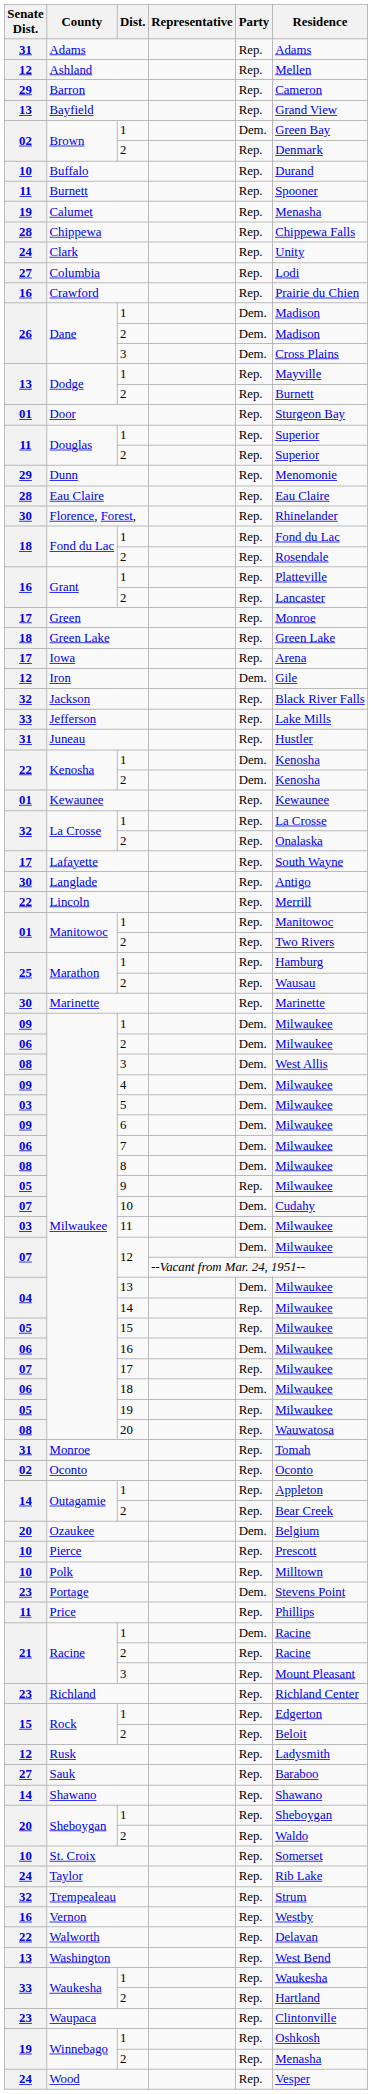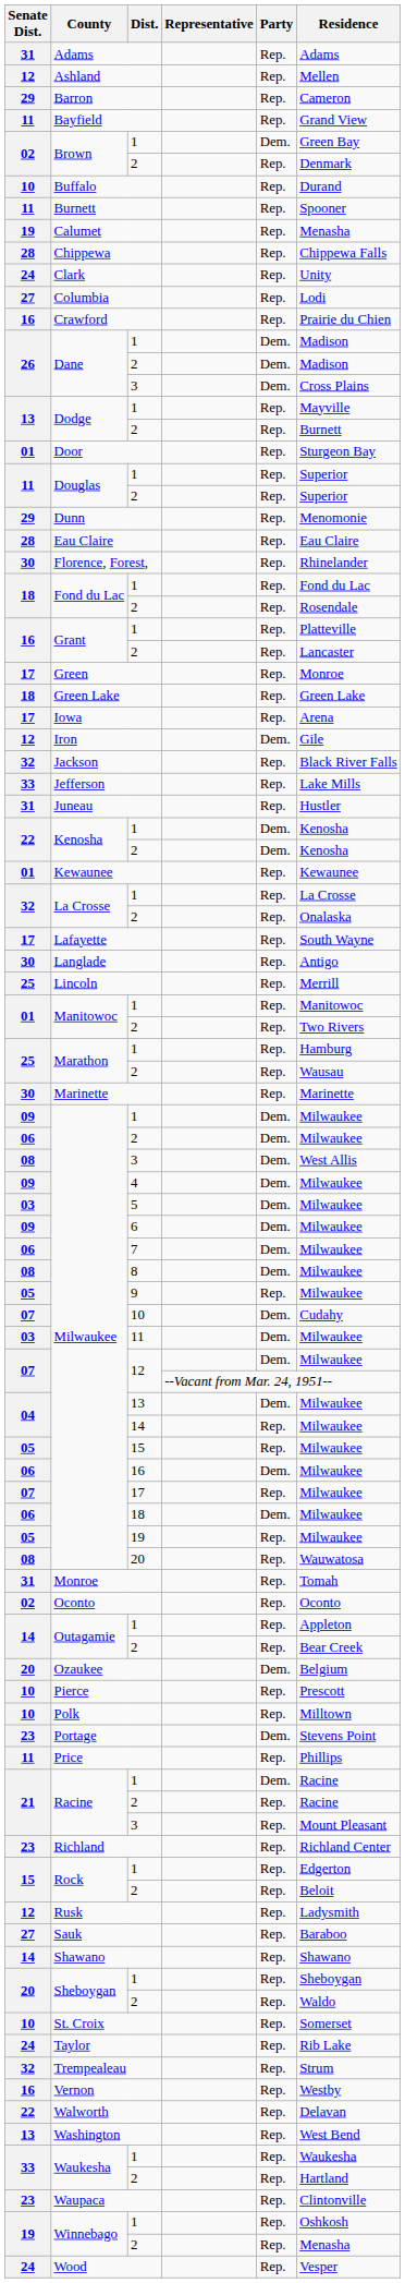 <table class="wikitable sortable">
 <tr>
 <th>Senate<br>Dist.</th>
 <th>County</th>
 <th>Dist.</th>
 <th>Representative</th>
 <th>Party</th>
 <th>Residence</th>
 </tr>
 <tr>
 <th><a href='#'>31</a></th>
 <td text-align="left" colspan="2"><a href='#'>Adams</a> </td>
 <td></td>
 <td>Rep.</td>
 <td><a href='#'>Adams</a></td>
 </tr>
 <tr>
 <th><a href='#'>12</a></th>
 <td text-align="left" colspan="2"><a href='#'>Ashland</a></td>
 <td></td>
 <td>Rep.</td>
 <td><a href='#'>Mellen</a></td>
 </tr>
 <tr>
 <th><a href='#'>29</a></th>
 <td text-align="left" colspan="2"><a href='#'>Barron</a></td>
 <td></td>
 <td>Rep.</td>
 <td><a href='#'>Cameron</a></td>
 </tr>
 <tr>
-<th><a href='#'>13</a></th>
+<th><a href='#'>11</a></th>
 <td text-align="left" colspan="2"><a href='#'>Bayfield</a></td>
 <td></td>
 <td>Rep.</td>
 <td><a href='#'>Grand View</a></td>
 </tr>
 <tr>
 <th rowspan="2"><a href='#'>02</a></th>
 <td text-align="left" rowspan="2"><a href='#'>Brown</a></td>
 <td>1</td>
 <td></td>
 <td>Dem.</td>
 <td><a href='#'>Green Bay</a></td>
 </tr>
 <tr>
 <td>2</td>
 <td></td>
 <td>Rep.</td>
 <td><a href='#'>Denmark</a></td>
 </tr>
 <tr>
 <th><a href='#'>10</a></th>
 <td text-align="left" colspan="2"><a href='#'>Buffalo</a> </td>
 <td></td>
 <td>Rep.</td>
 <td><a href='#'>Durand</a></td>
 </tr>
 <tr>
 <th><a href='#'>11</a></th>
 <td text-align="left" colspan="2"><a href='#'>Burnett</a> </td>
 <td></td>
 <td>Rep.</td>
 <td><a href='#'>Spooner</a></td>
 </tr>
 <tr>
 <th><a href='#'>19</a></th>
 <td text-align="left" colspan="2"><a href='#'>Calumet</a></td>
 <td></td>
 <td>Rep.</td>
 <td><a href='#'>Menasha</a></td>
 </tr>
 <tr>
 <th><a href='#'>28</a></th>
 <td text-align="left" colspan="2"><a href='#'>Chippewa</a></td>
 <td></td>
 <td>Rep.</td>
 <td><a href='#'>Chippewa Falls</a></td>
 </tr>
 <tr>
 <th><a href='#'>24</a></th>
 <td text-align="left" colspan="2"><a href='#'>Clark</a></td>
 <td></td>
 <td>Rep.</td>
 <td><a href='#'>Unity</a></td>
 </tr>
 <tr>
 <th><a href='#'>27</a></th>
 <td text-align="left" colspan="2"><a href='#'>Columbia</a></td>
 <td></td>
 <td>Rep.</td>
 <td><a href='#'>Lodi</a></td>
 </tr>
 <tr>
 <th><a href='#'>16</a></th>
 <td text-align="left" colspan="2"><a href='#'>Crawford</a></td>
 <td></td>
 <td>Rep.</td>
 <td><a href='#'>Prairie du Chien</a></td>
 </tr>
 <tr>
 <th rowspan="3"><a href='#'>26</a></th>
 <td text-align="left" rowspan="3"><a href='#'>Dane</a></td>
 <td>1</td>
 <td></td>
 <td>Dem.</td>
 <td><a href='#'>Madison</a></td>
 </tr>
 <tr>
 <td>2</td>
 <td></td>
 <td>Dem.</td>
 <td><a href='#'>Madison</a></td>
 </tr>
 <tr>
 <td>3</td>
 <td></td>
 <td>Dem.</td>
 <td><a href='#'>Cross Plains</a></td>
 </tr>
 <tr>
 <th rowspan="2"><a href='#'>13</a></th>
 <td text-align="left" rowspan="2"><a href='#'>Dodge</a></td>
 <td>1</td>
 <td></td>
 <td>Rep.</td>
 <td><a href='#'>Mayville</a></td>
 </tr>
 <tr>
 <td>2</td>
 <td></td>
 <td>Rep.</td>
 <td><a href='#'>Burnett</a></td>
 </tr>
 <tr>
 <th><a href='#'>01</a></th>
 <td text-align="left" colspan="2"><a href='#'>Door</a></td>
 <td></td>
 <td>Rep.</td>
 <td><a href='#'>Sturgeon Bay</a></td>
 </tr>
 <tr>
 <th rowspan="2"><a href='#'>11</a></th>
 <td text-align="left" rowspan="2"><a href='#'>Douglas</a></td>
 <td>1</td>
 <td></td>
 <td>Rep.</td>
 <td><a href='#'>Superior</a></td>
 </tr>
 <tr>
 <td>2</td>
 <td></td>
 <td>Rep.</td>
 <td><a href='#'>Superior</a></td>
 </tr>
 <tr>
 <th><a href='#'>29</a></th>
 <td text-align="left" colspan="2"><a href='#'>Dunn</a></td>
 <td></td>
 <td>Rep.</td>
 <td><a href='#'>Menomonie</a></td>
 </tr>
 <tr>
 <th><a href='#'>28</a></th>
 <td text-align="left" colspan="2"><a href='#'>Eau Claire</a></td>
 <td></td>
 <td>Rep.</td>
 <td><a href='#'>Eau Claire</a></td>
 </tr>
 <tr>
 <th><a href='#'>30</a></th>
 <td text-align="left" colspan="2"><a href='#'>Florence</a>, <a href='#'>Forest</a>, </td>
 <td></td>
 <td>Rep.</td>
 <td><a href='#'>Rhinelander</a></td>
 </tr>
 <tr>
 <th rowspan="2"><a href='#'>18</a></th>
 <td text-align="left" rowspan="2"><a href='#'>Fond du Lac</a></td>
 <td>1</td>
 <td></td>
 <td>Rep.</td>
 <td><a href='#'>Fond du Lac</a></td>
 </tr>
 <tr>
 <td>2</td>
 <td></td>
 <td>Rep.</td>
 <td><a href='#'>Rosendale</a></td>
 </tr>
 <tr>
 <th rowspan="2"><a href='#'>16</a></th>
 <td text-align="left" rowspan="2"><a href='#'>Grant</a></td>
 <td>1</td>
 <td></td>
 <td>Rep.</td>
 <td><a href='#'>Platteville</a></td>
 </tr>
 <tr>
 <td>2</td>
 <td></td>
 <td>Rep.</td>
 <td><a href='#'>Lancaster</a></td>
 </tr>
 <tr>
 <th><a href='#'>17</a></th>
 <td text-align="left" colspan="2"><a href='#'>Green</a></td>
 <td></td>
 <td>Rep.</td>
 <td><a href='#'>Monroe</a></td>
 </tr>
 <tr>
 <th><a href='#'>18</a></th>
 <td text-align="left" colspan="2"><a href='#'>Green Lake</a> </td>
 <td></td>
 <td>Rep.</td>
 <td><a href='#'>Green Lake</a></td>
 </tr>
 <tr>
 <th><a href='#'>17</a></th>
 <td text-align="left" colspan="2"><a href='#'>Iowa</a></td>
 <td></td>
 <td>Rep.</td>
 <td><a href='#'>Arena</a></td>
 </tr>
 <tr>
 <th><a href='#'>12</a></th>
 <td text-align="left" colspan="2"><a href='#'>Iron</a> </td>
 <td></td>
 <td>Dem.</td>
 <td><a href='#'>Gile</a></td>
 </tr>
 <tr>
 <th><a href='#'>32</a></th>
 <td text-align="left" colspan="2"><a href='#'>Jackson</a></td>
 <td></td>
 <td>Rep.</td>
 <td><a href='#'>Black River Falls</a></td>
 </tr>
 <tr>
 <th><a href='#'>33</a></th>
 <td text-align="left" colspan="2"><a href='#'>Jefferson</a></td>
 <td></td>
 <td>Rep.</td>
 <td><a href='#'>Lake Mills</a></td>
 </tr>
 <tr>
 <th><a href='#'>31</a></th>
 <td text-align="left" colspan="2"><a href='#'>Juneau</a></td>
 <td></td>
 <td>Rep.</td>
 <td><a href='#'>Hustler</a></td>
 </tr>
 <tr>
 <th rowspan="2"><a href='#'>22</a></th>
 <td text-align="left" rowspan="2"><a href='#'>Kenosha</a></td>
 <td>1</td>
 <td></td>
 <td>Dem.</td>
 <td><a href='#'>Kenosha</a></td>
 </tr>
 <tr>
 <td>2</td>
 <td></td>
 <td>Dem.</td>
 <td><a href='#'>Kenosha</a></td>
 </tr>
 <tr>
 <th><a href='#'>01</a></th>
 <td text-align="left" colspan="2"><a href='#'>Kewaunee</a></td>
 <td></td>
 <td>Rep.</td>
 <td><a href='#'>Kewaunee</a></td>
 </tr>
 <tr>
 <th rowspan="2"><a href='#'>32</a></th>
 <td text-align="left" rowspan="2"><a href='#'>La Crosse</a></td>
 <td>1</td>
 <td></td>
 <td>Rep.</td>
 <td><a href='#'>La Crosse</a></td>
 </tr>
 <tr>
 <td>2</td>
 <td></td>
 <td>Rep.</td>
 <td><a href='#'>Onalaska</a></td>
 </tr>
 <tr>
 <th><a href='#'>17</a></th>
 <td text-align="left" colspan="2"><a href='#'>Lafayette</a></td>
 <td></td>
 <td>Rep.</td>
 <td><a href='#'>South Wayne</a></td>
 </tr>
 <tr>
 <th><a href='#'>30</a></th>
 <td text-align="left" colspan="2"><a href='#'>Langlade</a></td>
 <td></td>
 <td>Rep.</td>
 <td><a href='#'>Antigo</a></td>
 </tr>
 <tr>
-<th><a href='#'>22</a></th>
+<th><a href='#'>25</a></th>
 <td text-align="left" colspan="2"><a href='#'>Lincoln</a></td>
 <td></td>
 <td>Rep.</td>
 <td><a href='#'>Merrill</a></td>
 </tr>
 <tr>
 <th rowspan="2"><a href='#'>01</a></th>
 <td rowspan="2" text-align="left"><a href='#'>Manitowoc</a></td>
 <td>1</td>
 <td></td>
 <td>Rep.</td>
 <td><a href='#'>Manitowoc</a></td>
 </tr>
 <tr>
 <td>2</td>
 <td></td>
 <td>Rep.</td>
 <td><a href='#'>Two Rivers</a></td>
 </tr>
 <tr>
 <th rowspan="2"><a href='#'>25</a></th>
 <td text-align="left" rowspan="2"><a href='#'>Marathon</a></td>
 <td>1</td>
 <td></td>
 <td>Rep.</td>
 <td><a href='#'>Hamburg</a></td>
 </tr>
 <tr>
 <td>2</td>
 <td></td>
 <td>Rep.</td>
 <td><a href='#'>Wausau</a></td>
 </tr>
 <tr>
 <th><a href='#'>30</a></th>
 <td text-align="left" colspan="2"><a href='#'>Marinette</a></td>
 <td></td>
 <td>Rep.</td>
 <td><a href='#'>Marinette</a></td>
 </tr>
 <tr>
 <th><a href='#'>09</a></th>
 <td text-align="left" rowspan="21"><a href='#'>Milwaukee</a></td>
 <td>1</td>
 <td></td>
 <td>Dem.</td>
 <td><a href='#'>Milwaukee</a></td>
 </tr>
 <tr>
 <th><a href='#'>06</a></th>
 <td>2</td>
 <td></td>
 <td>Dem.</td>
 <td><a href='#'>Milwaukee</a></td>
 </tr>
 <tr>
 <th><a href='#'>08</a></th>
 <td>3</td>
 <td></td>
 <td>Dem.</td>
 <td><a href='#'>West Allis</a></td>
 </tr>
 <tr>
 <th><a href='#'>09</a></th>
 <td>4</td>
 <td></td>
 <td>Dem.</td>
 <td><a href='#'>Milwaukee</a></td>
 </tr>
 <tr>
 <th><a href='#'>03</a></th>
 <td>5</td>
 <td></td>
 <td>Dem.</td>
 <td><a href='#'>Milwaukee</a></td>
 </tr>
 <tr>
 <th><a href='#'>09</a></th>
 <td>6</td>
 <td></td>
 <td>Dem.</td>
 <td><a href='#'>Milwaukee</a></td>
 </tr>
 <tr>
 <th><a href='#'>06</a></th>
 <td>7</td>
 <td></td>
 <td>Dem.</td>
 <td><a href='#'>Milwaukee</a></td>
 </tr>
 <tr>
 <th><a href='#'>08</a></th>
 <td>8</td>
 <td></td>
 <td>Dem.</td>
 <td><a href='#'>Milwaukee</a></td>
 </tr>
 <tr>
 <th><a href='#'>05</a></th>
 <td>9</td>
 <td></td>
 <td>Rep.</td>
 <td><a href='#'>Milwaukee</a></td>
 </tr>
 <tr>
 <th><a href='#'>07</a></th>
 <td>10</td>
 <td></td>
 <td>Dem.</td>
 <td><a href='#'>Cudahy</a></td>
 </tr>
 <tr>
 <th><a href='#'>03</a></th>
 <td>11</td>
 <td></td>
 <td>Dem.</td>
 <td><a href='#'>Milwaukee</a></td>
 </tr>
 <tr>
 <th rowspan="2"><a href='#'>07</a></th>
 <td rowspan="2">12</td>
 <td> </td>
 <td>Dem.</td>
 <td><a href='#'>Milwaukee</a></td>
 </tr>
 <tr>
 <td colspan="3"><em>--Vacant from Mar. 24, 1951--</em></td>
 </tr>
 <tr>
 <th rowspan="2"><a href='#'>04</a></th>
 <td>13</td>
 <td></td>
 <td>Dem.</td>
 <td><a href='#'>Milwaukee</a></td>
 </tr>
 <tr>
 <td>14</td>
 <td></td>
 <td>Rep.</td>
 <td><a href='#'>Milwaukee</a></td>
 </tr>
 <tr>
 <th><a href='#'>05</a></th>
 <td>15</td>
 <td></td>
 <td>Rep.</td>
 <td><a href='#'>Milwaukee</a></td>
 </tr>
 <tr>
 <th><a href='#'>06</a></th>
 <td>16</td>
 <td></td>
 <td>Dem.</td>
 <td><a href='#'>Milwaukee</a></td>
 </tr>
 <tr>
 <th><a href='#'>07</a></th>
 <td>17</td>
 <td></td>
 <td>Rep.</td>
 <td><a href='#'>Milwaukee</a></td>
 </tr>
 <tr>
 <th><a href='#'>06</a></th>
 <td>18</td>
 <td></td>
 <td>Dem.</td>
 <td><a href='#'>Milwaukee</a></td>
 </tr>
 <tr>
 <th><a href='#'>05</a></th>
 <td>19</td>
 <td></td>
 <td>Rep.</td>
 <td><a href='#'>Milwaukee</a></td>
 </tr>
 <tr>
 <th><a href='#'>08</a></th>
 <td>20</td>
 <td></td>
 <td>Rep.</td>
 <td><a href='#'>Wauwatosa</a></td>
 </tr>
 <tr>
 <th><a href='#'>31</a></th>
 <td text-align="left" colspan="2"><a href='#'>Monroe</a></td>
 <td></td>
 <td>Rep.</td>
 <td><a href='#'>Tomah</a></td>
 </tr>
 <tr>
 <th><a href='#'>02</a></th>
 <td text-align="left" colspan="2"><a href='#'>Oconto</a></td>
 <td></td>
 <td>Rep.</td>
 <td><a href='#'>Oconto</a></td>
 </tr>
 <tr>
 <th rowspan="2"><a href='#'>14</a></th>
 <td text-align="left" rowspan="2"><a href='#'>Outagamie</a></td>
 <td>1</td>
 <td></td>
 <td>Rep.</td>
 <td><a href='#'>Appleton</a></td>
 </tr>
 <tr>
 <td>2</td>
 <td></td>
 <td>Rep.</td>
 <td><a href='#'>Bear Creek</a></td>
 </tr>
 <tr>
 <th><a href='#'>20</a></th>
 <td text-align="left" colspan="2"><a href='#'>Ozaukee</a></td>
 <td></td>
 <td>Dem.</td>
 <td><a href='#'>Belgium</a></td>
 </tr>
 <tr>
 <th><a href='#'>10</a></th>
 <td text-align="left" colspan="2"><a href='#'>Pierce</a></td>
 <td></td>
 <td>Rep.</td>
 <td><a href='#'>Prescott</a></td>
 </tr>
 <tr>
 <th><a href='#'>10</a></th>
 <td text-align="left" colspan="2"><a href='#'>Polk</a></td>
 <td></td>
 <td>Rep.</td>
 <td><a href='#'>Milltown</a></td>
 </tr>
 <tr>
 <th><a href='#'>23</a></th>
 <td text-align="left" colspan="2"><a href='#'>Portage</a></td>
 <td></td>
 <td>Dem.</td>
 <td><a href='#'>Stevens Point</a></td>
 </tr>
 <tr>
 <th><a href='#'>11</a></th>
 <td text-align="left" colspan="2"><a href='#'>Price</a></td>
 <td></td>
 <td>Rep.</td>
 <td><a href='#'>Phillips</a></td>
 </tr>
 <tr>
 <th rowspan="3"><a href='#'>21</a></th>
 <td text-align="left" rowspan="3"><a href='#'>Racine</a></td>
 <td>1</td>
 <td></td>
 <td>Dem.</td>
 <td><a href='#'>Racine</a></td>
 </tr>
 <tr>
 <td>2</td>
 <td></td>
 <td>Rep.</td>
 <td><a href='#'>Racine</a></td>
 </tr>
 <tr>
 <td>3</td>
 <td></td>
 <td>Rep.</td>
 <td><a href='#'>Mount Pleasant</a></td>
 </tr>
 <tr>
 <th><a href='#'>23</a></th>
 <td text-align="left" colspan="2"><a href='#'>Richland</a></td>
 <td></td>
 <td>Rep.</td>
 <td><a href='#'>Richland Center</a></td>
 </tr>
 <tr>
 <th rowspan="2"><a href='#'>15</a></th>
 <td text-align="left" rowspan="2"><a href='#'>Rock</a></td>
 <td>1</td>
 <td></td>
 <td>Rep.</td>
 <td><a href='#'>Edgerton</a></td>
 </tr>
 <tr>
 <td>2</td>
 <td></td>
 <td>Rep.</td>
 <td><a href='#'>Beloit</a></td>
 </tr>
 <tr>
 <th><a href='#'>12</a></th>
 <td text-align="left" colspan="2"><a href='#'>Rusk</a> </td>
 <td></td>
 <td>Rep.</td>
 <td><a href='#'>Ladysmith</a></td>
 </tr>
 <tr>
 <th><a href='#'>27</a></th>
 <td text-align="left" colspan="2"><a href='#'>Sauk</a></td>
 <td></td>
 <td>Rep.</td>
 <td><a href='#'>Baraboo</a></td>
 </tr>
 <tr>
 <th><a href='#'>14</a></th>
 <td text-align="left" colspan="2"><a href='#'>Shawano</a></td>
 <td></td>
 <td>Rep.</td>
 <td><a href='#'>Shawano</a></td>
 </tr>
 <tr>
 <th rowspan="2"><a href='#'>20</a></th>
 <td text-align="left" rowspan="2"><a href='#'>Sheboygan</a></td>
 <td>1</td>
 <td></td>
 <td>Rep.</td>
 <td><a href='#'>Sheboygan</a></td>
 </tr>
 <tr>
 <td>2</td>
 <td></td>
 <td>Rep.</td>
 <td><a href='#'>Waldo</a></td>
 </tr>
 <tr>
 <th><a href='#'>10</a></th>
 <td text-align="left" colspan="2"><a href='#'>St. Croix</a></td>
 <td></td>
 <td>Rep.</td>
 <td><a href='#'>Somerset</a></td>
 </tr>
 <tr>
 <th><a href='#'>24</a></th>
 <td text-align="left" colspan="2"><a href='#'>Taylor</a></td>
 <td></td>
 <td>Rep.</td>
 <td><a href='#'>Rib Lake</a></td>
 </tr>
 <tr>
 <th><a href='#'>32</a></th>
 <td text-align="left" colspan="2"><a href='#'>Trempealeau</a></td>
 <td></td>
 <td>Rep.</td>
 <td><a href='#'>Strum</a></td>
 </tr>
 <tr>
 <th><a href='#'>16</a></th>
 <td text-align="left" colspan="2"><a href='#'>Vernon</a></td>
 <td></td>
 <td>Rep.</td>
 <td><a href='#'>Westby</a></td>
 </tr>
 <tr>
 <th><a href='#'>22</a></th>
 <td text-align="left" colspan="2"><a href='#'>Walworth</a></td>
 <td></td>
 <td>Rep.</td>
 <td><a href='#'>Delavan</a></td>
 </tr>
 <tr>
 <th><a href='#'>13</a></th>
 <td text-align="left" colspan="2"><a href='#'>Washington</a></td>
 <td></td>
 <td>Rep.</td>
 <td><a href='#'>West Bend</a></td>
 </tr>
 <tr>
 <th rowspan="2"><a href='#'>33</a></th>
 <td text-align="left" rowspan="2"><a href='#'>Waukesha</a></td>
 <td>1</td>
 <td></td>
 <td>Rep.</td>
 <td><a href='#'>Waukesha</a></td>
 </tr>
 <tr>
 <td>2</td>
 <td></td>
 <td>Rep.</td>
 <td><a href='#'>Hartland</a></td>
 </tr>
 <tr>
 <th><a href='#'>23</a></th>
 <td text-align="left" colspan="2"><a href='#'>Waupaca</a></td>
 <td></td>
 <td>Rep.</td>
 <td><a href='#'>Clintonville</a></td>
 </tr>
 <tr>
 <th rowspan="2"><a href='#'>19</a></th>
 <td text-align="left" rowspan="2"><a href='#'>Winnebago</a></td>
 <td>1</td>
 <td></td>
 <td>Rep.</td>
 <td><a href='#'>Oshkosh</a></td>
 </tr>
 <tr>
 <td>2</td>
 <td></td>
 <td>Rep.</td>
 <td><a href='#'>Menasha</a></td>
 </tr>
 <tr>
 <th><a href='#'>24</a></th>
 <td text-align="left" colspan="2"><a href='#'>Wood</a></td>
 <td></td>
 <td>Rep.</td>
 <td><a href='#'>Vesper</a></td>
 </tr>
 </table>
